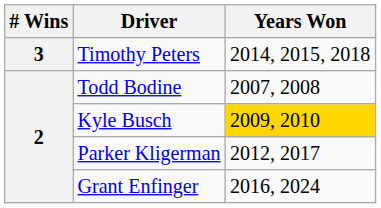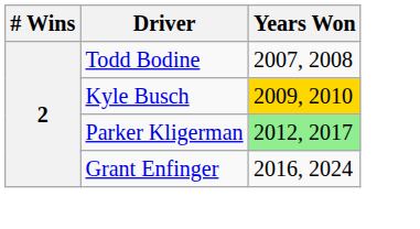 <table class="wikitable" style="font-size: 95%;">
 <tr>
 <th># Wins</th>
 <th>Driver</th>
 <th>Years Won</th>
-</tr>
-<tr>
-<th>3</th>
-<td><a href='#'>Timothy Peters</a></td>
-<td>2014, 2015, 2018</td>
 </tr>
 <tr>
 <th rowspan="4">2</th>
 <td><a href='#'>Todd Bodine</a></td>
 <td>2007, 2008</td>
 </tr>
 <tr>
 <td><a href='#'>Kyle Busch</a></td>
 <td style="background: gold;">2009, 2010</td>
 </tr>
 <tr>
 <td><a href='#'>Parker Kligerman</a></td>
-<td>2012, 2017</td>
+<td style="background: lightgreen;">2012, 2017</td>
 </tr>
 <tr>
 <td><a href='#'>Grant Enfinger</a></td>
 <td>2016, 2024</td>
 </tr>
 </table>
